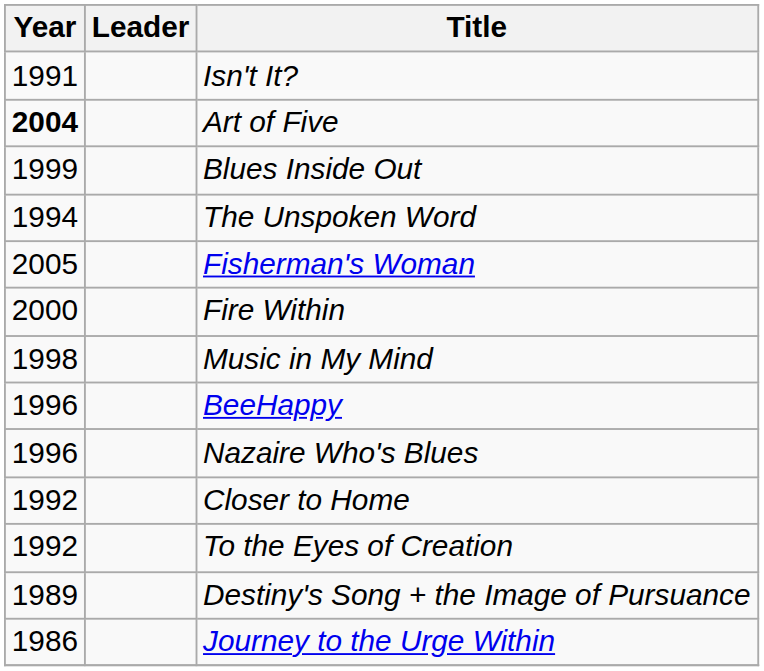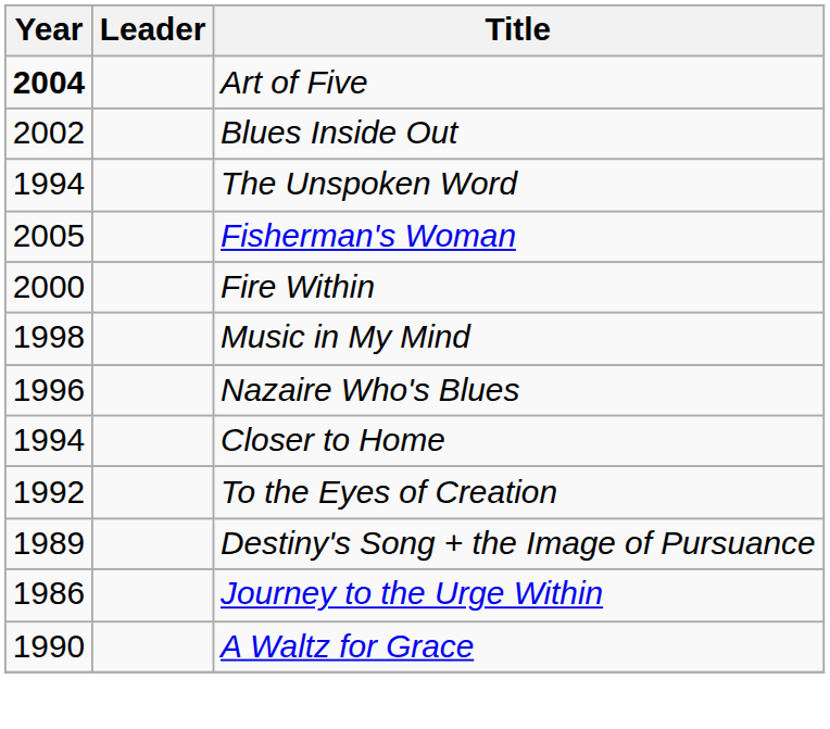 <table class="wikitable sortable">
 <tr>
 <th align="center">Year</th>
 <th>Leader</th>
 <th>Title</th>
 </tr>
 <tr>
-<td>1991</td>
-<td></td>
-<td><em>Isn't It?</em></td>
-</tr>
-<tr>
 <td><strong>2004</strong></td>
 <td></td>
 <td><em>Art of Five</em></td>
 </tr>
 <tr>
-<td>1999</td>
+<td>2002</td>
 <td></td>
 <td><em>Blues Inside Out</em></td>
 </tr>
 <tr>
 <td>1994</td>
 <td></td>
 <td><em>The Unspoken Word</em></td>
 </tr>
 <tr>
 <td>2005</td>
 <td></td>
 <td><em><a href='#'>Fisherman's Woman</a></em></td>
 </tr>
 <tr>
 <td>2000</td>
 <td></td>
 <td><em>Fire Within</em></td>
 </tr>
 <tr>
 <td>1998</td>
 <td></td>
 <td><em>Music in My Mind</em></td>
 </tr>
 <tr>
 <td>1996</td>
 <td></td>
-<td><em><a href='#'>BeeHappy</a></em></td>
-</tr>
-<tr>
-<td>1996</td>
-<td></td>
 <td><em>Nazaire Who's Blues</em></td>
 </tr>
 <tr>
-<td>1992</td>
+<td>1994</td>
 <td></td>
 <td><em>Closer to Home</em></td>
 </tr>
 <tr>
 <td>1992</td>
 <td></td>
 <td><em>To the Eyes of Creation</em></td>
 </tr>
 <tr>
 <td>1989</td>
 <td></td>
 <td><em>Destiny's Song + the Image of Pursuance</em></td>
 </tr>
 <tr>
 <td>1986</td>
 <td></td>
 <td><em><a href='#'>Journey to the Urge Within</a></em></td>
 </tr>
 <tr>
+<td>1990</td>
+<td></td>
+<td><em><a href='#'>A Waltz for Grace</a></em></td>
+</tr>
+<tr>
 </tr>
 </table>
